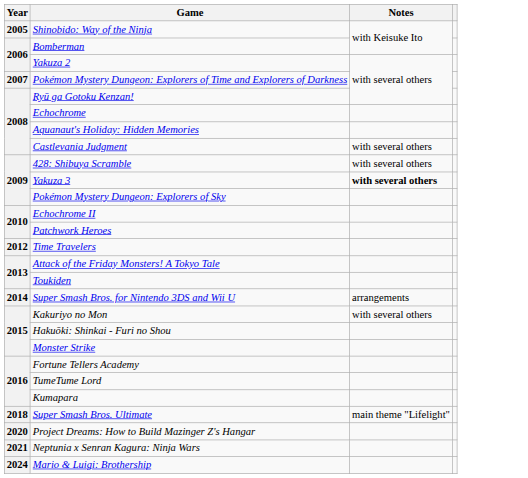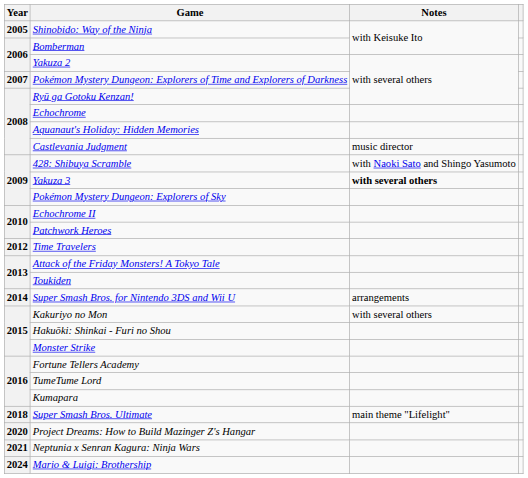 <table class="wikitable sortable">
 <tr>
 <th>Year</th>
 <th>Game</th>
 <th>Notes</th>
 <th></th>
 </tr>
 <tr>
 <th scope=row>2005</th>
 <td><em><a href='#'>Shinobido: Way of the Ninja</a></em></td>
 <td rowspan="2">with Keisuke Ito</td>
 <td></td>
 </tr>
 <tr>
 <th scope=row rowspan="2">2006</th>
 <td><em><a href='#'>Bomberman</a></em></td>
 <td></td>
 </tr>
 <tr>
 <td><em><a href='#'>Yakuza 2</a></em></td>
 <td rowspan="3">with several others</td>
 <td></td>
 </tr>
 <tr>
 <th scope=row>2007</th>
 <td><em><a href='#'>Pokémon Mystery Dungeon: Explorers of Time and Explorers of Darkness</a></em></td>
 <td></td>
 </tr>
 <tr>
 <th scope=row rowspan="4">2008</th>
 <td><em><a href='#'>Ryū ga Gotoku Kenzan!</a></em></td>
 <td></td>
 </tr>
 <tr>
 <td><em><a href='#'>Echochrome</a></em></td>
 <td></td>
 <td></td>
 </tr>
 <tr>
 <td><em><a href='#'>Aquanaut's Holiday: Hidden Memories</a></em></td>
 <td></td>
 <td></td>
 </tr>
 <tr>
 <td><em><a href='#'>Castlevania Judgment</a></em></td>
-<td>with several others</td>
+<td>music director</td>
 <td></td>
 </tr>
 <tr>
 <th scope=row rowspan="3">2009</th>
 <td><em><a href='#'>428: Shibuya Scramble</a></em></td>
-<td>with several others</td>
+<td>with <a href='#'>Naoki Sato</a> and Shingo Yasumoto</td>
 <td></td>
 </tr>
 <tr>
 <td><em><a href='#'>Yakuza 3</a></em></td>
 <td><strong>with several others</strong></td>
 <td></td>
 </tr>
 <tr>
 <td><em><a href='#'>Pokémon Mystery Dungeon: Explorers of Sky</a></em></td>
 <td></td>
 <td></td>
 </tr>
 <tr>
 <th scope=row rowspan="2">2010</th>
 <td><em><a href='#'>Echochrome II</a></em></td>
 <td></td>
 <td></td>
 </tr>
 <tr>
 <td><em><a href='#'>Patchwork Heroes</a></em></td>
 <td></td>
 <td></td>
 </tr>
 <tr>
 <th scope=row>2012</th>
 <td><em><a href='#'>Time Travelers</a></em></td>
 <td></td>
 <td></td>
 </tr>
 <tr>
 <th scope=row rowspan="2">2013</th>
 <td><em><a href='#'>Attack of the Friday Monsters! A Tokyo Tale</a></em></td>
 <td></td>
 <td></td>
 </tr>
 <tr>
 <td><em><a href='#'>Toukiden</a></em></td>
 <td></td>
 <td></td>
 </tr>
 <tr>
 <th scope=row>2014</th>
 <td><em><a href='#'>Super Smash Bros. for Nintendo 3DS and Wii U</a></em></td>
 <td>arrangements</td>
 <td></td>
 </tr>
 <tr>
 <th scope=row rowspan="3">2015</th>
 <td><em>Kakuriyo no Mon</em></td>
 <td>with several others</td>
 <td></td>
 </tr>
 <tr>
 <td><em>Hakuōki: Shinkai - Furi no Shou</em></td>
 <td></td>
 <td></td>
 </tr>
 <tr>
 <td><em><a href='#'>Monster Strike</a></em></td>
 <td></td>
 <td></td>
 </tr>
 <tr>
 <th scope=row rowspan="3">2016</th>
 <td><em>Fortune Tellers Academy</em></td>
 <td></td>
 <td></td>
 </tr>
 <tr>
 <td><em>TumeTume Lord</em></td>
 <td></td>
 <td></td>
 </tr>
 <tr>
 <td><em>Kumapara</em></td>
 <td></td>
 <td></td>
 </tr>
 <tr>
 <th scope=row>2018</th>
 <td><em><a href='#'>Super Smash Bros. Ultimate</a></em></td>
 <td>main theme "Lifelight"</td>
 <td></td>
 </tr>
 <tr>
 <th scope=row>2020</th>
 <td><em>Project Dreams: How to Build Mazinger Z's Hangar</em></td>
 <td></td>
 <td></td>
 </tr>
 <tr>
 <th scope=row>2021</th>
 <td><em>Neptunia x Senran Kagura: Ninja Wars</em></td>
 <td></td>
 <td></td>
 </tr>
 <tr>
 <th scope=row>2024</th>
 <td><em><a href='#'>Mario & Luigi: Brothership</a></em></td>
 <td></td>
 <td></td>
 </tr>
 </table>
